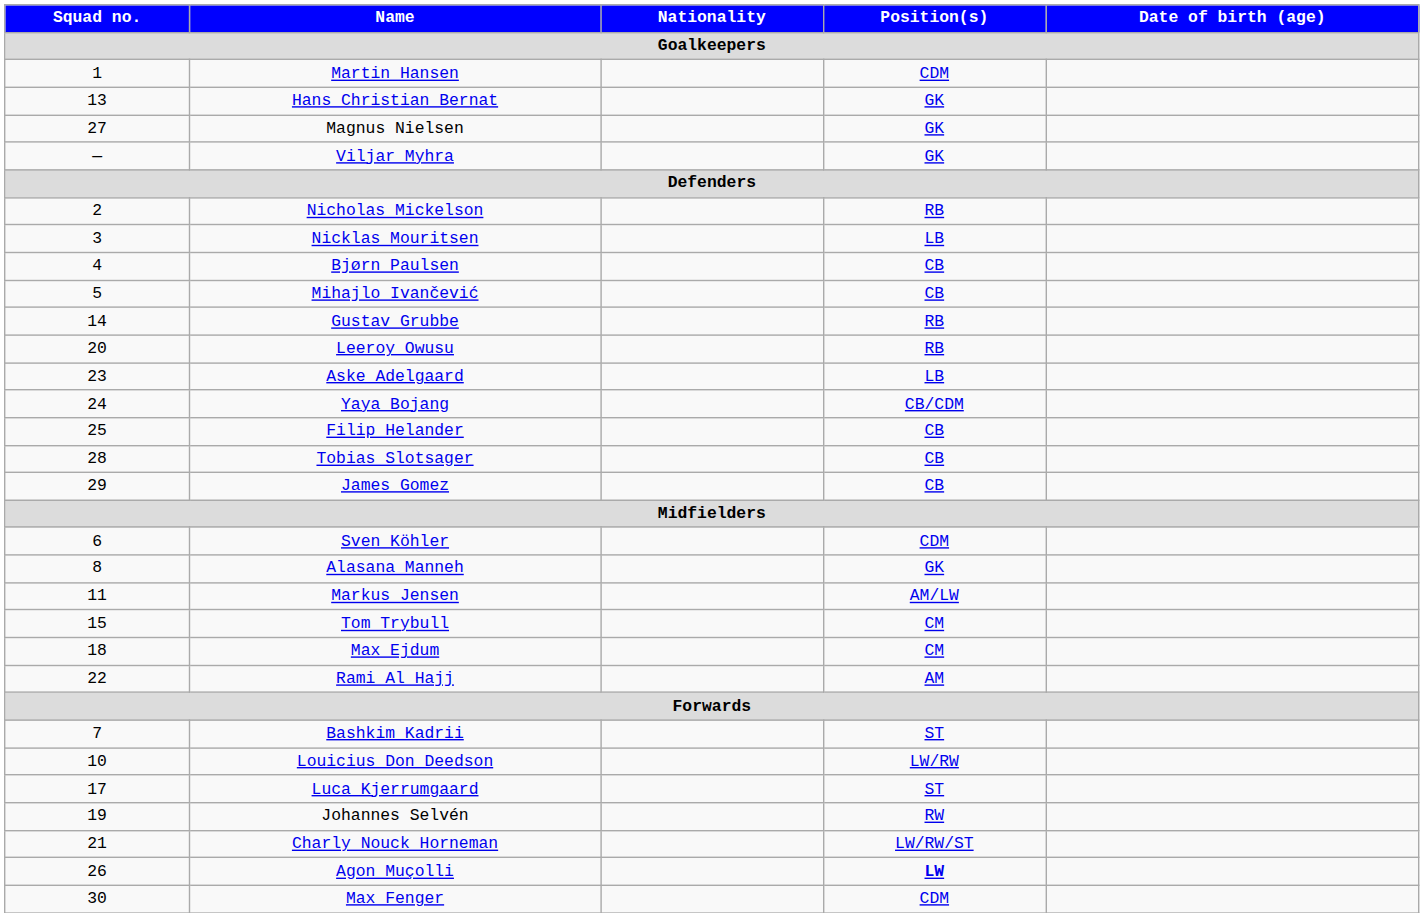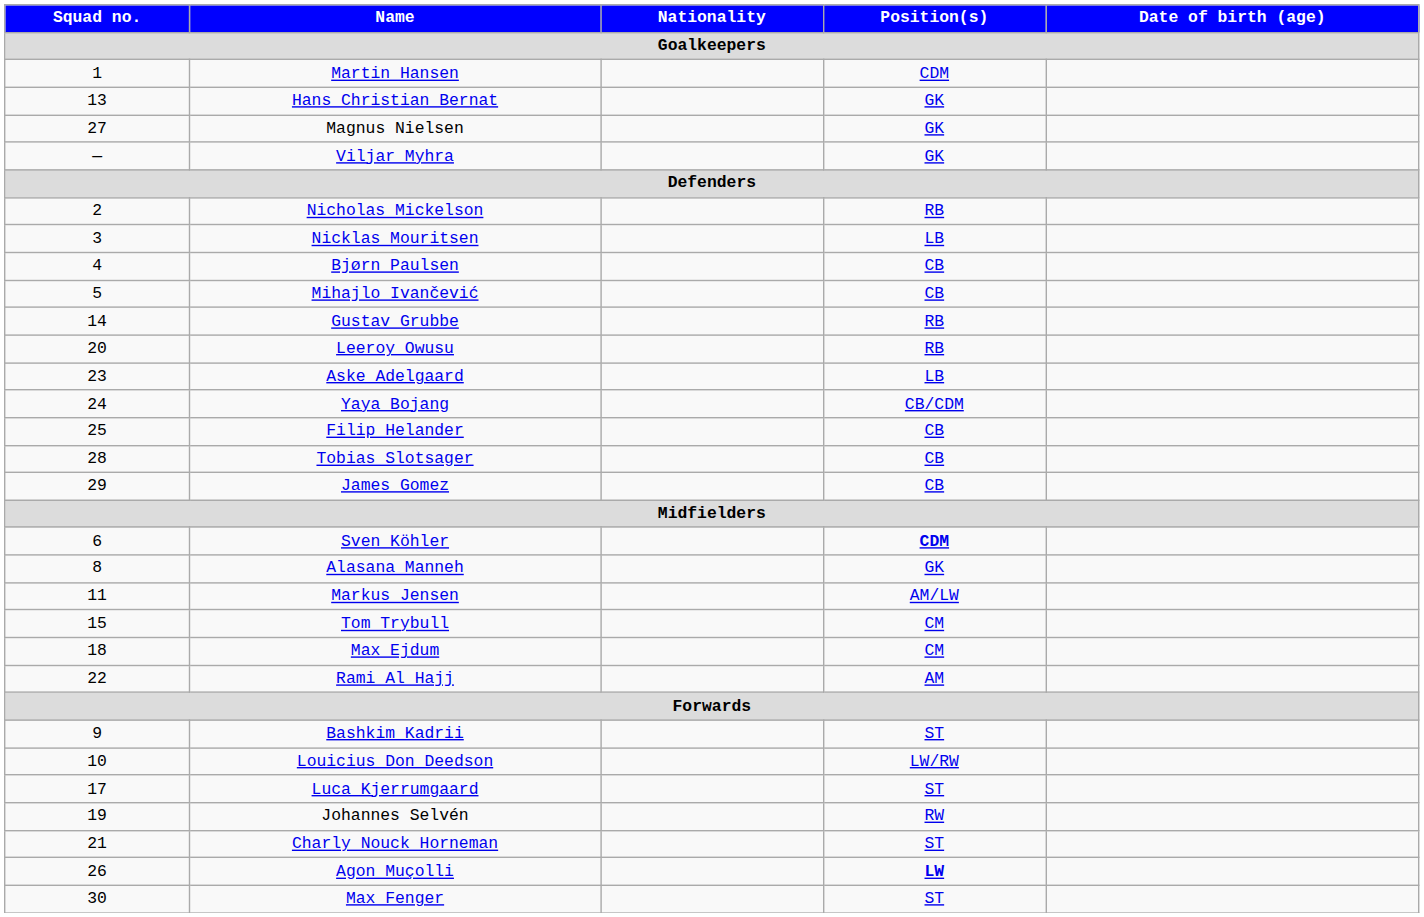 <table class="wikitable" style="text-align:center; font-size:90%; width:80%">
 <tr>
 <th style="background:#0000ff; color:white; text-align:center">Squad no.</th>
 <th style="background:#0000ff; color:white; text-align:center">Name</th>
 <th style="background:#0000ff; color:white; text-align:center">Nationality</th>
 <th style="background:#0000ff; color:white; text-align:center">Position(s)</th>
 <th style="background:#0000ff; color:white; text-align:center">Date of birth (age)</th>
 </tr>
 <tr>
 <th colspan="6" style="background:#dcdcdc; text-align:center">Goalkeepers</th>
 </tr>
 <tr>
 <td>1</td>
 <td><a href='#'>Martin Hansen</a></td>
 <td></td>
 <td><a href='#'>CDM</a></td>
 <td></td>
 </tr>
 <tr>
 <td>13</td>
 <td><a href='#'>Hans Christian Bernat</a></td>
 <td></td>
 <td><a href='#'>GK</a></td>
 <td></td>
 </tr>
 <tr>
 <td>27</td>
 <td>Magnus Nielsen</td>
 <td></td>
 <td><a href='#'>GK</a></td>
 <td></td>
 </tr>
 <tr>
 <td>—</td>
 <td><a href='#'>Viljar Myhra</a></td>
 <td></td>
 <td><a href='#'>GK</a></td>
 <td></td>
 </tr>
 <tr>
 <th colspan="6" style="background:#dcdcdc; text-align:center">Defenders</th>
 </tr>
 <tr>
 <td>2</td>
 <td><a href='#'>Nicholas Mickelson</a></td>
 <td></td>
 <td><a href='#'>RB</a></td>
 <td></td>
 </tr>
 <tr>
 <td>3</td>
 <td><a href='#'>Nicklas Mouritsen</a></td>
 <td></td>
 <td><a href='#'>LB</a></td>
 <td></td>
 </tr>
 <tr>
 <td>4</td>
 <td><a href='#'>Bjørn Paulsen</a></td>
 <td></td>
 <td><a href='#'>CB</a></td>
 <td></td>
 </tr>
 <tr>
 <td>5</td>
 <td><a href='#'>Mihajlo Ivančević</a></td>
 <td></td>
 <td><a href='#'>CB</a></td>
 <td></td>
 </tr>
 <tr>
 <td>14</td>
 <td><a href='#'>Gustav Grubbe</a></td>
 <td></td>
 <td><a href='#'>RB</a></td>
 <td></td>
 </tr>
 <tr>
 <td>20</td>
 <td><a href='#'>Leeroy Owusu</a></td>
 <td></td>
 <td><a href='#'>RB</a></td>
 <td></td>
 </tr>
 <tr>
 <td>23</td>
 <td><a href='#'>Aske Adelgaard</a></td>
 <td></td>
 <td><a href='#'>LB</a></td>
 <td></td>
 </tr>
 <tr>
 <td>24</td>
 <td><a href='#'>Yaya Bojang</a></td>
 <td></td>
 <td><a href='#'>CB/CDM</a></td>
 <td></td>
 </tr>
 <tr>
 <td>25</td>
 <td><a href='#'>Filip Helander</a></td>
 <td></td>
 <td><a href='#'>CB</a></td>
 <td></td>
 </tr>
 <tr>
 <td>28</td>
 <td><a href='#'>Tobias Slotsager</a></td>
 <td></td>
 <td><a href='#'>CB</a></td>
 <td></td>
 </tr>
 <tr>
 <td>29</td>
 <td><a href='#'>James Gomez</a></td>
 <td></td>
 <td><a href='#'>CB</a></td>
 <td></td>
 </tr>
 <tr>
 <th colspan="6" style="background:#dcdcdc; text-align:center">Midfielders</th>
 </tr>
 <tr>
 <td>6</td>
 <td><a href='#'>Sven Köhler</a></td>
 <td></td>
-<td><a href='#'>CDM</a></td>
+<td><strong><a href='#'>CDM</a></strong></td>
 <td></td>
 </tr>
 <tr>
 <td>8</td>
 <td><a href='#'>Alasana Manneh</a></td>
 <td></td>
 <td><a href='#'>GK</a></td>
 <td></td>
 </tr>
 <tr>
 <td>11</td>
 <td><a href='#'>Markus Jensen</a></td>
 <td></td>
 <td><a href='#'>AM/LW</a></td>
 <td></td>
 </tr>
 <tr>
 <td>15</td>
 <td><a href='#'>Tom Trybull</a></td>
 <td></td>
 <td><a href='#'>CM</a></td>
 <td></td>
 </tr>
 <tr>
 <td>18</td>
 <td><a href='#'>Max Ejdum</a></td>
 <td></td>
 <td><a href='#'>CM</a></td>
 <td></td>
 </tr>
 <tr>
 <td>22</td>
 <td><a href='#'>Rami Al Hajj</a></td>
 <td></td>
 <td><a href='#'>AM</a></td>
 <td></td>
 </tr>
 <tr>
 <th colspan="6" style="background:#dcdcdc; text-align:center">Forwards</th>
 </tr>
 <tr>
-<td>7</td>
+<td>9</td>
 <td><a href='#'>Bashkim Kadrii</a></td>
 <td></td>
 <td><a href='#'>ST</a></td>
 <td></td>
 </tr>
 <tr>
 <td>10</td>
 <td><a href='#'>Louicius Don Deedson</a></td>
 <td></td>
 <td><a href='#'>LW/RW</a></td>
 <td></td>
 </tr>
 <tr>
 <td>17</td>
 <td><a href='#'>Luca Kjerrumgaard</a></td>
 <td></td>
 <td><a href='#'>ST</a></td>
 <td></td>
 </tr>
 <tr>
 <td>19</td>
 <td>Johannes Selvén</td>
 <td></td>
 <td><a href='#'>RW</a></td>
 <td></td>
 </tr>
 <tr>
 <td>21</td>
 <td><a href='#'>Charly Nouck Horneman</a></td>
 <td></td>
-<td><a href='#'>LW/RW/ST</a></td>
+<td><a href='#'>ST</a></td>
 <td></td>
 </tr>
 <tr>
 <td>26</td>
 <td><a href='#'>Agon Muçolli</a></td>
 <td></td>
 <td><strong><a href='#'>LW</a></strong></td>
 <td></td>
 </tr>
 <tr>
 <td>30</td>
 <td><a href='#'>Max Fenger</a></td>
 <td></td>
-<td><a href='#'>CDM</a></td>
+<td><a href='#'>ST</a></td>
 <td></td>
 </tr>
 <tr>
 </tr>
 </table>
